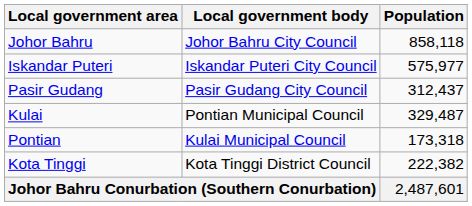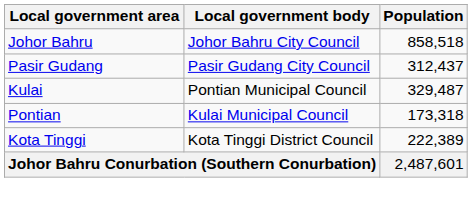 <table class="wikitable sortable">
 <tr>
 <th>Local government area</th>
 <th>Local government body</th>
 <th>Population</th>
 </tr>
 <tr>
 <td><a href='#'>Johor Bahru</a></td>
 <td><a href='#'>Johor Bahru City Council</a></td>
-<td align="right">858,118</td>
-</tr>
-<tr>
-<td><a href='#'>Iskandar Puteri</a></td>
-<td><a href='#'>Iskandar Puteri City Council</a></td>
-<td align="right">575,977</td>
+<td align="right">858,518</td>
 </tr>
 <tr>
 <td><a href='#'>Pasir Gudang</a></td>
 <td><a href='#'>Pasir Gudang City Council</a></td>
 <td align="right">312,437</td>
 </tr>
 <tr>
 <td><a href='#'>Kulai</a></td>
 <td>Pontian Municipal Council</td>
 <td align="right">329,487</td>
 </tr>
 <tr>
 <td><a href='#'>Pontian</a></td>
 <td><a href='#'>Kulai Municipal Council</a></td>
 <td align="right">173,318</td>
 </tr>
 <tr>
 <td><a href='#'>Kota Tinggi</a></td>
 <td>Kota Tinggi District Council</td>
-<td align="right">222,382</td>
+<td align="right">222,389</td>
 </tr>
 <tr>
 <td colspan="2" style="background: #f2f2f2"><strong>Johor Bahru Conurbation (Southern Conurbation)</strong></td>
 <td align="right" style="background: #f2f2f2">2,487,601</td>
 </tr>
 </table>
